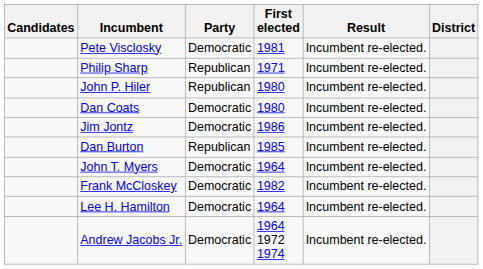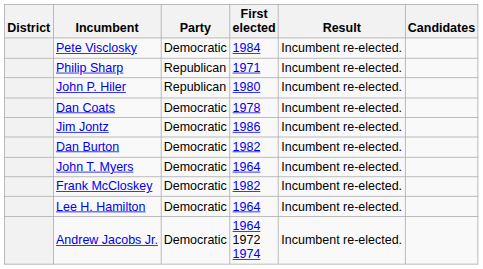 <table class=wikitable>
 <tr valign=bottom>
-<th>Candidates</th>
+<th>District</th>
 <th>Incumbent</th>
 <th>Party</th>
 <th>First<br>elected</th>
 <th>Result</th>
-<th>District</th>
+<th>Candidates</th>
 </tr>
 <tr>
-<td nowrap></td>
+<th></th>
 <td><a href='#'>Pete Visclosky</a></td>
 <td>Democratic</td>
-<td><a href='#'>1981</a></td>
+<td><a href='#'>1984</a></td>
 <td>Incumbent re-elected.</td>
-<th></th>
+<td nowrap></td>
 </tr>
 <tr>
-<td nowrap></td>
+<th></th>
 <td><a href='#'>Philip Sharp</a></td>
 <td>Republican</td>
 <td><a href='#'>1971</a></td>
 <td>Incumbent re-elected.</td>
-<th></th>
+<td nowrap></td>
 </tr>
 <tr>
-<td nowrap></td>
+<th></th>
 <td><a href='#'>John P. Hiler</a></td>
 <td>Republican</td>
 <td><a href='#'>1980</a></td>
 <td>Incumbent re-elected.</td>
-<th></th>
+<td nowrap></td>
 </tr>
 <tr>
-<td nowrap></td>
+<th></th>
 <td><a href='#'>Dan Coats</a></td>
 <td>Democratic</td>
-<td><a href='#'>1980</a></td>
+<td><a href='#'>1978</a></td>
 <td>Incumbent re-elected.</td>
-<th></th>
+<td nowrap></td>
 </tr>
 <tr>
-<td nowrap></td>
+<th></th>
 <td><a href='#'>Jim Jontz</a></td>
 <td>Democratic</td>
 <td><a href='#'>1986</a></td>
 <td>Incumbent re-elected.</td>
-<th></th>
+<td nowrap></td>
 </tr>
 <tr>
+<th></th>
+<td><a href='#'>Dan Burton</a></td>
+<td>Democratic</td>
+<td><a href='#'>1982</a></td>
+<td>Incumbent re-elected.</td>
 <td nowrap></td>
-<td><a href='#'>Dan Burton</a></td>
-<td>Republican</td>
-<td><a href='#'>1985</a></td>
-<td>Incumbent re-elected.</td>
-<th></th>
 </tr>
 <tr>
-<td nowrap></td>
+<th></th>
 <td><a href='#'>John T. Myers</a></td>
 <td>Democratic</td>
 <td><a href='#'>1964</a></td>
 <td>Incumbent re-elected.</td>
-<th></th>
+<td nowrap></td>
 </tr>
 <tr>
-<td nowrap></td>
+<th></th>
 <td><a href='#'>Frank McCloskey</a></td>
 <td>Democratic</td>
 <td><a href='#'>1982</a></td>
 <td>Incumbent re-elected.</td>
-<th></th>
+<td nowrap></td>
 </tr>
 <tr>
-<td nowrap></td>
+<th></th>
 <td><a href='#'>Lee H. Hamilton</a></td>
 <td>Democratic</td>
 <td><a href='#'>1964</a></td>
 <td>Incumbent re-elected.</td>
-<th></th>
+<td nowrap></td>
 </tr>
 <tr>
-<td nowrap></td>
+<th></th>
 <td><a href='#'>Andrew Jacobs Jr.</a></td>
 <td>Democratic</td>
 <td><a href='#'>1964</a><br>1972 <br><a href='#'>1974</a></td>
 <td>Incumbent re-elected.</td>
-<th></th>
+<td nowrap></td>
 </tr>
 </table>
